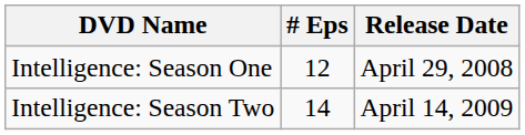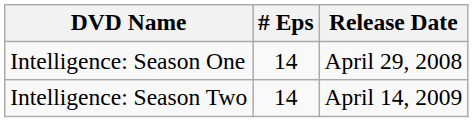 <table class="wikitable">
 <tr>
 <th>DVD Name</th>
 <th># Eps</th>
 <th>Release Date</th>
 </tr>
 <tr>
 <td>Intelligence: Season One</td>
-<td align="center">12</td>
+<td align="center">14</td>
 <td>April 29, 2008</td>
 </tr>
 <tr>
 <td>Intelligence: Season Two</td>
 <td align="center">14</td>
 <td>April 14, 2009</td>
 </tr>
 </table>
